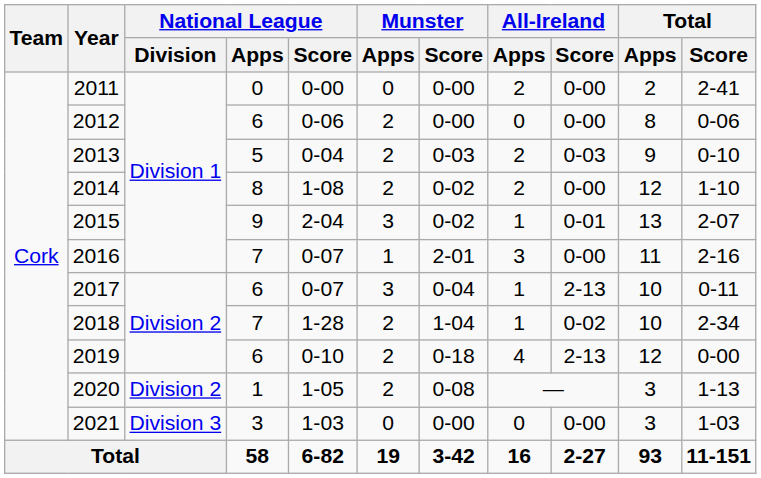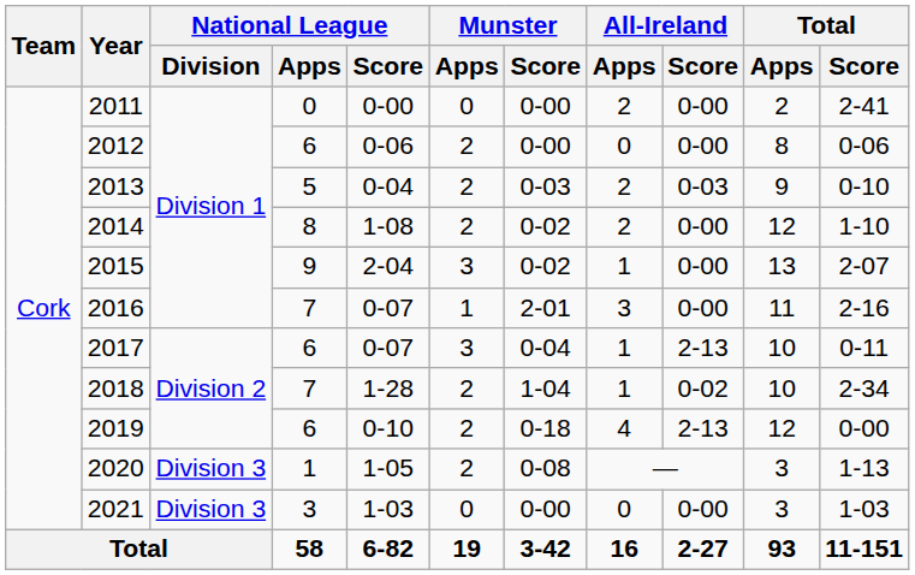 <table class="wikitable" style="text-align:center">
 <tr>
 <th rowspan="2">Team</th>
 <th rowspan="2">Year</th>
 <th colspan="3"><a href='#'>National League</a></th>
 <th colspan="2"><a href='#'>Munster</a></th>
 <th colspan="2"><a href='#'>All-Ireland</a></th>
 <th colspan="2">Total</th>
 </tr>
 <tr>
 <th>Division</th>
 <th>Apps</th>
 <th>Score</th>
 <th>Apps</th>
 <th>Score</th>
 <th>Apps</th>
 <th>Score</th>
 <th>Apps</th>
 <th>Score</th>
 </tr>
 <tr>
 <td rowspan="11"><a href='#'>Cork</a></td>
 <td>2011</td>
 <td rowspan="6"><a href='#'>Division 1</a></td>
 <td>0</td>
 <td>0-00</td>
 <td>0</td>
 <td>0-00</td>
 <td>2</td>
 <td>0-00</td>
 <td>2</td>
 <td>2-41</td>
 </tr>
 <tr>
 <td>2012</td>
 <td>6</td>
 <td>0-06</td>
 <td>2</td>
 <td>0-00</td>
 <td>0</td>
 <td>0-00</td>
 <td>8</td>
 <td>0-06</td>
 </tr>
 <tr>
 <td>2013</td>
 <td>5</td>
 <td>0-04</td>
 <td>2</td>
 <td>0-03</td>
 <td>2</td>
 <td>0-03</td>
 <td>9</td>
 <td>0-10</td>
 </tr>
 <tr>
 <td>2014</td>
 <td>8</td>
 <td>1-08</td>
 <td>2</td>
 <td>0-02</td>
 <td>2</td>
 <td>0-00</td>
 <td>12</td>
 <td>1-10</td>
 </tr>
 <tr>
 <td>2015</td>
 <td>9</td>
 <td>2-04</td>
 <td>3</td>
 <td>0-02</td>
 <td>1</td>
-<td>0-01</td>
+<td>0-00</td>
 <td>13</td>
 <td>2-07</td>
 </tr>
 <tr>
 <td>2016</td>
 <td>7</td>
 <td>0-07</td>
 <td>1</td>
 <td>2-01</td>
 <td>3</td>
 <td>0-00</td>
 <td>11</td>
 <td>2-16</td>
 </tr>
 <tr>
 <td>2017</td>
 <td rowspan="3"><a href='#'>Division 2</a></td>
 <td>6</td>
 <td>0-07</td>
 <td>3</td>
 <td>0-04</td>
 <td>1</td>
 <td>2-13</td>
 <td>10</td>
 <td>0-11</td>
 </tr>
 <tr>
 <td>2018</td>
 <td>7</td>
 <td>1-28</td>
 <td>2</td>
 <td>1-04</td>
 <td>1</td>
 <td>0-02</td>
 <td>10</td>
 <td>2-34</td>
 </tr>
 <tr>
 <td>2019</td>
 <td>6</td>
 <td>0-10</td>
 <td>2</td>
 <td>0-18</td>
 <td>4</td>
 <td>2-13</td>
 <td>12</td>
 <td>0-00</td>
 </tr>
 <tr>
 <td>2020</td>
-<td rowspan="1"><a href='#'>Division 2</a></td>
+<td rowspan="1"><a href='#'>Division 3</a></td>
 <td>1</td>
 <td>1-05</td>
 <td>2</td>
 <td>0-08</td>
 <td colspan=2>—</td>
 <td>3</td>
 <td>1-13</td>
 </tr>
 <tr>
 <td>2021</td>
 <td rowspan="1"><a href='#'>Division 3</a></td>
 <td>3</td>
 <td>1-03</td>
 <td>0</td>
 <td>0-00</td>
 <td>0</td>
 <td>0-00</td>
 <td>3</td>
 <td>1-03</td>
 </tr>
 <tr>
 <th colspan="3">Total</th>
 <td><strong>58</strong></td>
 <td><strong>6-82</strong></td>
 <td><strong>19</strong></td>
 <td><strong>3-42</strong></td>
 <td><strong>16</strong></td>
 <td><strong>2-27</strong></td>
 <td><strong>93</strong></td>
 <td><strong>11-151</strong></td>
 </tr>
 </table>
